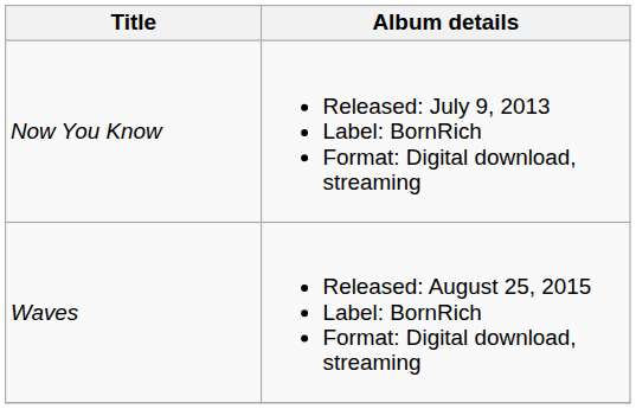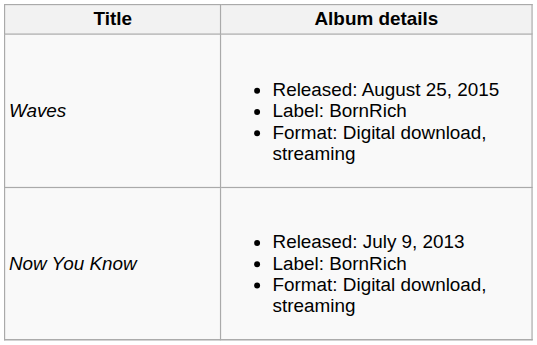 <table class="wikitable plainrowheaders" style="text-align:left;">
 <tr>
 <th scope="col" style="width:11em;">Title</th>
 <th scope="col" style="width:16em;">Album details</th>
 </tr>
 <tr>
+<td><em>Waves</em></td>
+<td><br><ul><li>Released: August 25, 2015</li><li>Label: BornRich</li><li>Format: Digital download, streaming</li></ul></td>
+</tr>
+<tr>
 <td><em>Now You Know</em></td>
 <td><br><ul><li>Released: July 9, 2013</li><li>Label: BornRich</li><li>Format: Digital download, streaming</li></ul></td>
 </tr>
 <tr>
-<td><em>Waves</em></td>
-<td><br><ul><li>Released: August 25, 2015</li><li>Label: BornRich</li><li>Format: Digital download, streaming</li></ul></td>
-</tr>
-<tr>
 </tr>
 </table>
